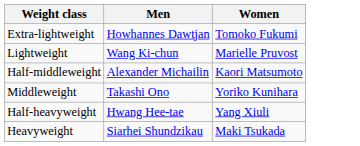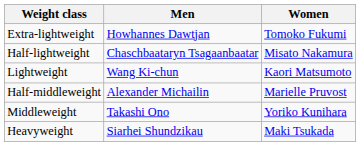 <table class="wikitable">
 <tr>
 <th><strong>Weight class</strong></th>
 <th><strong>Men</strong></th>
 <th>Women</th>
 </tr>
 <tr>
 <td>Extra-lightweight</td>
 <td><a href='#'>Howhannes Dawtjan</a></td>
 <td><a href='#'>Tomoko Fukumi</a></td>
 </tr>
 <tr>
+<td>Half-lightweight</td>
+<td><a href='#'>Chaschbaataryn Tsagaanbaatar</a></td>
+<td><a href='#'>Misato Nakamura</a></td>
+</tr>
+<tr>
 <td>Lightweight</td>
 <td><a href='#'>Wang Ki-chun</a></td>
-<td><a href='#'>Marielle Pruvost</a></td>
+<td><a href='#'>Kaori Matsumoto</a></td>
 </tr>
 <tr>
 <td>Half-middleweight</td>
 <td><a href='#'>Alexander Michailin</a></td>
-<td><a href='#'>Kaori Matsumoto</a></td>
+<td><a href='#'>Marielle Pruvost</a></td>
 </tr>
 <tr>
 <td>Middleweight</td>
 <td><a href='#'>Takashi Ono</a></td>
 <td><a href='#'>Yoriko Kunihara</a></td>
 </tr>
 <tr>
-<td>Half-heavyweight</td>
-<td><a href='#'>Hwang Hee-tae</a></td>
-<td><a href='#'>Yang Xiuli</a></td>
-</tr>
-<tr>
 <td>Heavyweight</td>
 <td><a href='#'>Siarhei Shundzikau</a></td>
 <td><a href='#'>Maki Tsukada</a></td>
 </tr>
 </table>
